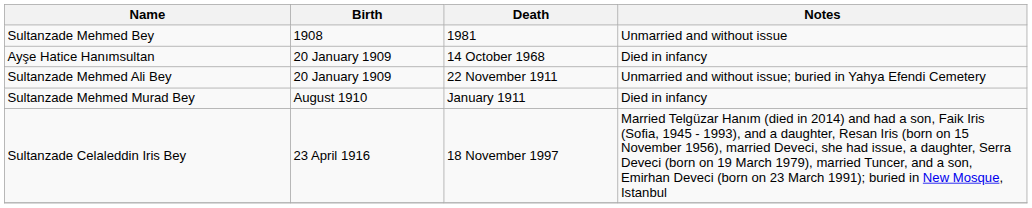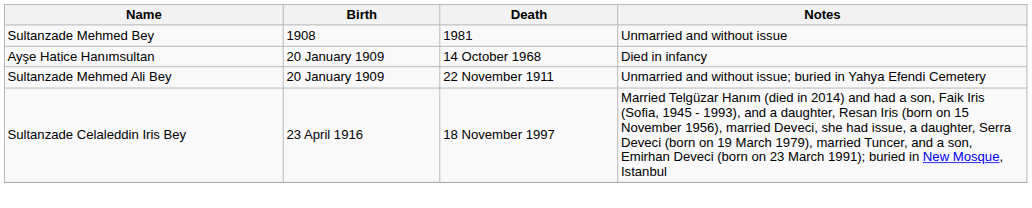 <table class="wikitable">
 <tr>
 <th>Name</th>
 <th>Birth</th>
 <th>Death</th>
 <th style="width:40%;">Notes</th>
 </tr>
 <tr>
 <td>Sultanzade Mehmed Bey</td>
 <td>1908</td>
 <td>1981</td>
 <td>Unmarried and without issue</td>
 </tr>
 <tr>
 <td>Ayşe Hatice Hanımsultan</td>
 <td>20 January 1909</td>
 <td>14 October 1968</td>
 <td>Died in infancy</td>
 </tr>
 <tr>
 <td>Sultanzade Mehmed Ali Bey</td>
 <td>20 January 1909</td>
 <td>22 November 1911</td>
 <td>Unmarried and without issue; buried in Yahya Efendi Cemetery</td>
 </tr>
 <tr>
-<td>Sultanzade Mehmed Murad Bey</td>
-<td>August 1910</td>
-<td>January 1911</td>
-<td>Died in infancy</td>
-</tr>
-<tr>
 <td>Sultanzade Celaleddin Iris Bey</td>
 <td>23 April 1916</td>
 <td>18 November 1997</td>
 <td>Married Telgüzar Hanım (died in 2014) and had a son, Faik Iris (Sofia, 1945 - 1993), and a daughter, Resan Iris (born on 15 November 1956), married Deveci, she had issue, a daughter, Serra Deveci (born on 19 March 1979), married Tuncer, and a son, Emirhan Deveci (born on 23 March 1991); buried in <a href='#'>New Mosque</a>, Istanbul</td>
 </tr>
 <tr>
 </tr>
 </table>
